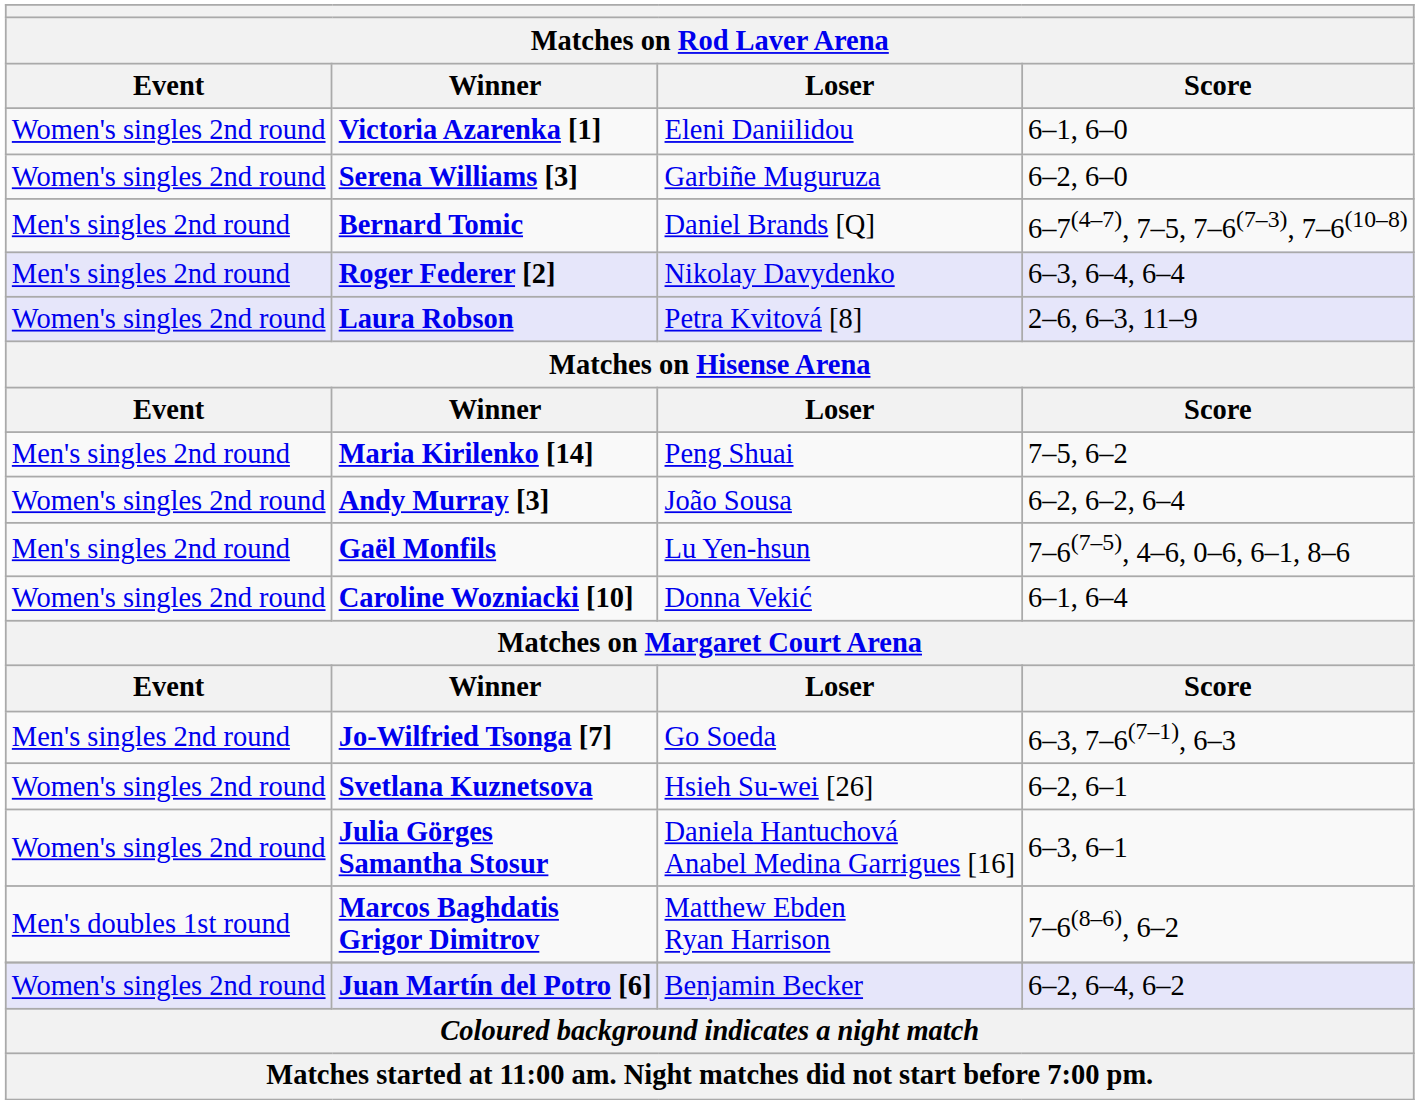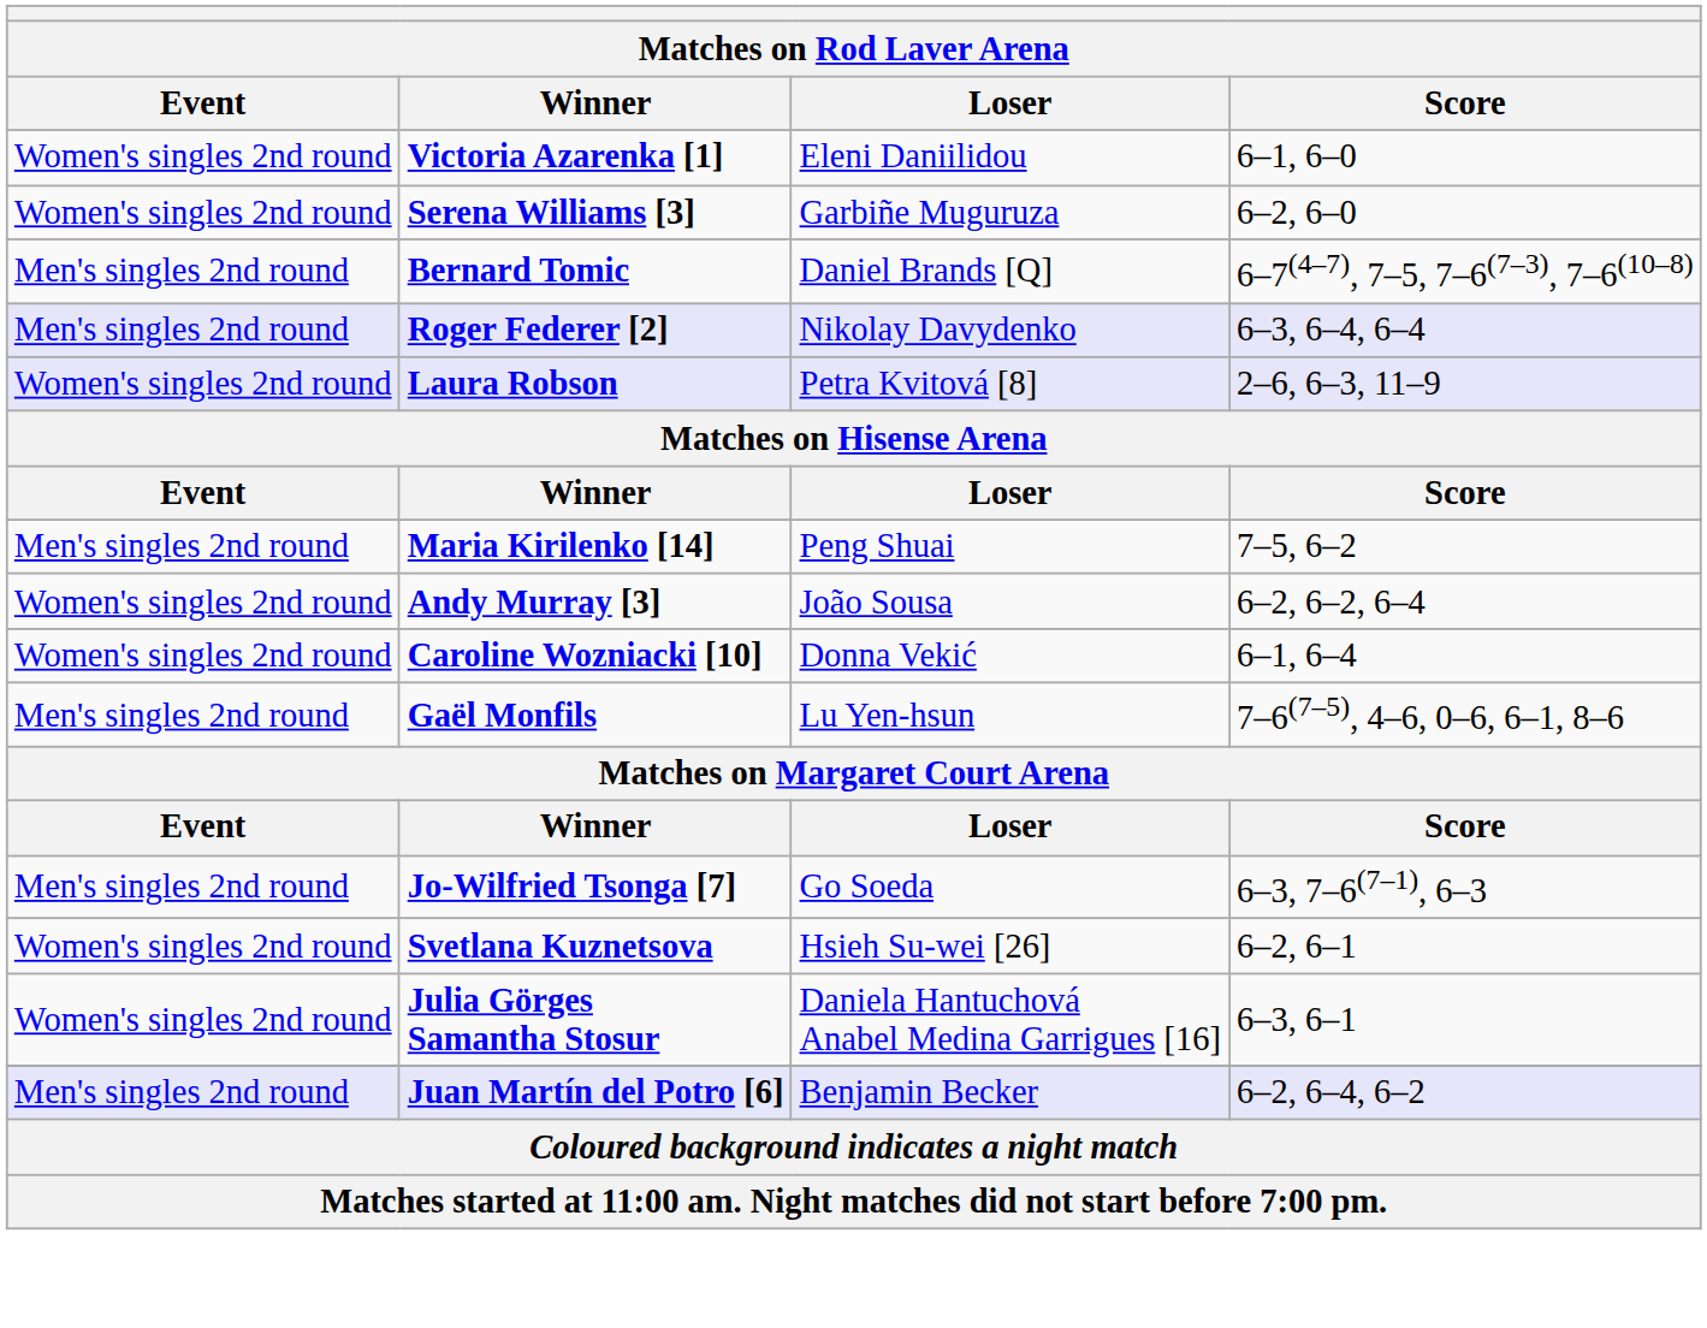 <table class="wikitable collapsible uncollapsed" style="margin:1em auto;">
 <tr>
 <th colspan=4></th>
 </tr>
 <tr>
 <th colspan=4><strong>Matches on <a href='#'>Rod Laver Arena</a></strong></th>
 </tr>
 <tr>
 <th>Event</th>
 <th>Winner</th>
 <th>Loser</th>
 <th>Score</th>
 </tr>
 <tr>
 <td><a href='#'>Women's singles 2nd round</a></td>
 <td><strong> <a href='#'>Victoria Azarenka</a> [1]</strong></td>
 <td> <a href='#'>Eleni Daniilidou</a></td>
 <td>6–1, 6–0</td>
 </tr>
 <tr>
 <td><a href='#'>Women's singles 2nd round</a></td>
 <td><strong> <a href='#'>Serena Williams</a> [3]</strong></td>
 <td> <a href='#'>Garbiñe Muguruza</a></td>
 <td>6–2, 6–0</td>
 </tr>
 <tr>
 <td><a href='#'>Men's singles 2nd round</a></td>
 <td><strong> <a href='#'>Bernard Tomic</a></strong></td>
 <td> <a href='#'>Daniel Brands</a> [Q]</td>
 <td>6–7<sup>(4–7)</sup>, 7–5, 7–6<sup>(7–3)</sup>, 7–6<sup>(10–8)</sup></td>
 </tr>
 <tr bgcolor=lavender>
 <td><a href='#'>Men's singles 2nd round</a></td>
 <td><strong> <a href='#'>Roger Federer</a> [2]</strong></td>
 <td> <a href='#'>Nikolay Davydenko</a></td>
 <td>6–3, 6–4, 6–4</td>
 </tr>
 <tr bgcolor=lavender>
 <td><a href='#'>Women's singles 2nd round</a></td>
 <td><strong> <a href='#'>Laura Robson</a></strong></td>
 <td> <a href='#'>Petra Kvitová</a> [8]</td>
 <td>2–6, 6–3, 11–9</td>
 </tr>
 <tr>
 <th colspan=4><strong>Matches on <a href='#'>Hisense Arena</a></strong></th>
 </tr>
 <tr>
 <th>Event</th>
 <th>Winner</th>
 <th>Loser</th>
 <th>Score</th>
 </tr>
 <tr>
 <td><a href='#'>Men's singles 2nd round</a></td>
 <td><strong> <a href='#'>Maria Kirilenko</a> [14]</strong></td>
 <td> <a href='#'>Peng Shuai</a></td>
 <td>7–5, 6–2</td>
 </tr>
 <tr>
 <td><a href='#'>Women's singles 2nd round</a></td>
 <td><strong> <a href='#'>Andy Murray</a> [3]</strong></td>
 <td> <a href='#'>João Sousa</a></td>
 <td>6–2, 6–2, 6–4</td>
 </tr>
 <tr>
+<td><a href='#'>Women's singles 2nd round</a></td>
+<td><strong> <a href='#'>Caroline Wozniacki</a> [10]</strong></td>
+<td> <a href='#'>Donna Vekić</a></td>
+<td>6–1, 6–4</td>
+</tr>
+<tr>
 <td><a href='#'>Men's singles 2nd round</a></td>
 <td><strong> <a href='#'>Gaël Monfils</a></strong></td>
 <td> <a href='#'>Lu Yen-hsun</a></td>
 <td>7–6<sup>(7–5)</sup>, 4–6, 0–6, 6–1, 8–6</td>
-</tr>
-<tr>
-<td><a href='#'>Women's singles 2nd round</a></td>
-<td><strong> <a href='#'>Caroline Wozniacki</a> [10]</strong></td>
-<td> <a href='#'>Donna Vekić</a></td>
-<td>6–1, 6–4</td>
 </tr>
 <tr>
 <th colspan=4><strong>Matches on <a href='#'>Margaret Court Arena</a></strong></th>
 </tr>
 <tr>
 <th>Event</th>
 <th>Winner</th>
 <th>Loser</th>
 <th>Score</th>
 </tr>
 <tr>
 <td><a href='#'>Men's singles 2nd round</a></td>
 <td><strong> <a href='#'>Jo-Wilfried Tsonga</a> [7]</strong></td>
 <td> <a href='#'>Go Soeda</a></td>
 <td>6–3, 7–6<sup>(7–1)</sup>, 6–3</td>
 </tr>
 <tr>
 <td><a href='#'>Women's singles 2nd round</a></td>
 <td><strong> <a href='#'>Svetlana Kuznetsova</a></strong></td>
 <td> <a href='#'>Hsieh Su-wei</a> [26]</td>
 <td>6–2, 6–1</td>
 </tr>
 <tr>
 <td><a href='#'>Women's singles 2nd round</a></td>
 <td><strong> <a href='#'>Julia Görges</a> <br>  <a href='#'>Samantha Stosur</a></strong></td>
 <td> <a href='#'>Daniela Hantuchová</a> <br>  <a href='#'>Anabel Medina Garrigues</a> [16]</td>
 <td>6–3, 6–1</td>
 </tr>
 <tr>
-<td><a href='#'>Men's doubles 1st round</a></td>
-<td><strong> <a href='#'>Marcos Baghdatis</a> <br>  <a href='#'>Grigor Dimitrov</a></strong></td>
-<td> <a href='#'>Matthew Ebden</a> <br>  <a href='#'>Ryan Harrison</a></td>
-<td>7–6<sup>(8–6)</sup>, 6–2</td>
-</tr>
-<tr>
 </tr>
 <tr bgcolor=lavender>
-<td><a href='#'>Women's singles 2nd round</a></td>
+<td><a href='#'>Men's singles 2nd round</a></td>
 <td><strong> <a href='#'>Juan Martín del Potro</a> [6]</strong></td>
 <td> <a href='#'>Benjamin Becker</a></td>
 <td>6–2, 6–4, 6–2</td>
 </tr>
 <tr>
 <th colspan=4><em>Coloured background indicates a night match</em></th>
 </tr>
 <tr>
 <th colspan=4>Matches started at 11:00 am. Night matches did not start before 7:00 pm.</th>
 </tr>
 </table>
